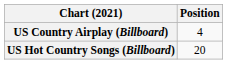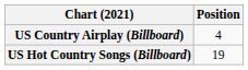 <table class="wikitable sortable plainrowheaders" style="text-align:center">
 <tr>
 <th>Chart (2021)</th>
 <th>Position</th>
 </tr>
 <tr>
 <th scope="row">US Country Airplay (<em>Billboard</em>)</th>
 <td>4</td>
 </tr>
 <tr>
 <th scope="row">US Hot Country Songs (<em>Billboard</em>)</th>
-<td>20</td>
+<td>19</td>
 </tr>
 </table>
